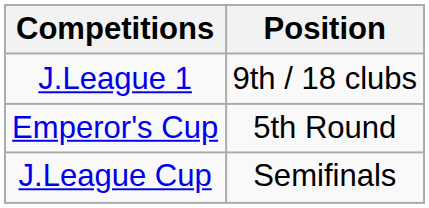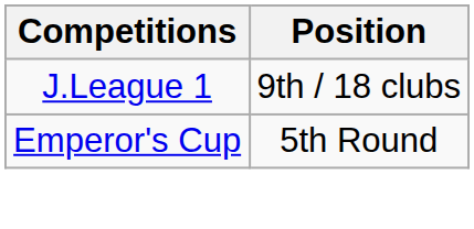 <table class="wikitable" style="text-align:center;">
 <tr>
 <th>Competitions</th>
 <th>Position</th>
 </tr>
 <tr>
 <td><a href='#'>J.League 1</a></td>
 <td>9th / 18 clubs</td>
 </tr>
 <tr>
 <td><a href='#'>Emperor's Cup</a></td>
 <td>5th Round</td>
 </tr>
-<tr>
-<td><a href='#'>J.League Cup</a></td>
-<td>Semifinals</td>
-</tr>
 </table>
